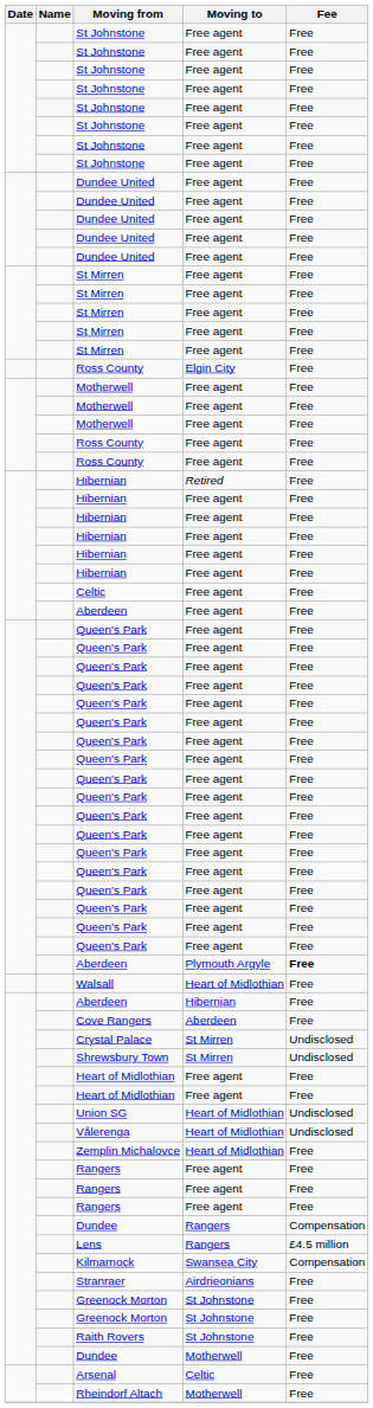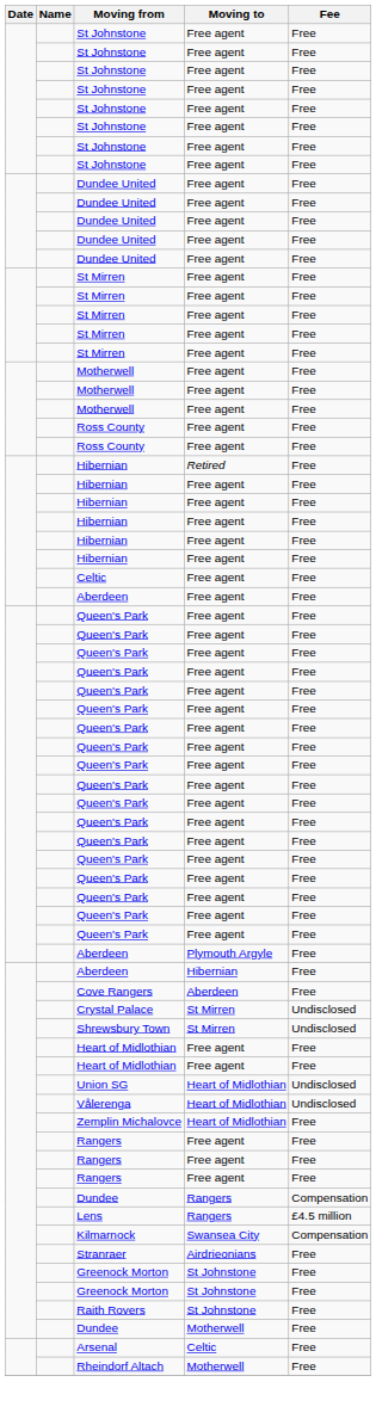 <table class="wikitable sortable">
 <tr>
 <th>Date</th>
 <th>Name</th>
 <th>Moving from</th>
 <th>Moving to</th>
 <th>Fee</th>
 </tr>
 <tr>
 <td rowspan=8></td>
 <td></td>
 <td><a href='#'>St Johnstone</a></td>
 <td>Free agent</td>
 <td>Free</td>
 </tr>
 <tr>
 <td></td>
 <td><a href='#'>St Johnstone</a></td>
 <td>Free agent</td>
 <td>Free</td>
 </tr>
 <tr>
 <td></td>
 <td><a href='#'>St Johnstone</a></td>
 <td>Free agent</td>
 <td>Free</td>
 </tr>
 <tr>
 <td></td>
 <td><a href='#'>St Johnstone</a></td>
 <td>Free agent</td>
 <td>Free</td>
 </tr>
 <tr>
 <td></td>
 <td><a href='#'>St Johnstone</a></td>
 <td>Free agent</td>
 <td>Free</td>
 </tr>
 <tr>
 <td></td>
 <td><a href='#'>St Johnstone</a></td>
 <td>Free agent</td>
 <td>Free</td>
 </tr>
 <tr>
 <td></td>
 <td><a href='#'>St Johnstone</a></td>
 <td>Free agent</td>
 <td>Free</td>
 </tr>
 <tr>
 <td></td>
 <td><a href='#'>St Johnstone</a></td>
 <td>Free agent</td>
 <td>Free</td>
 </tr>
 <tr>
 <td rowspan=5></td>
 <td></td>
 <td><a href='#'>Dundee United</a></td>
 <td>Free agent</td>
 <td>Free</td>
 </tr>
 <tr>
 <td></td>
 <td><a href='#'>Dundee United</a></td>
 <td>Free agent</td>
 <td>Free</td>
 </tr>
 <tr>
 <td></td>
 <td><a href='#'>Dundee United</a></td>
 <td>Free agent</td>
 <td>Free</td>
 </tr>
 <tr>
 <td></td>
 <td><a href='#'>Dundee United</a></td>
 <td>Free agent</td>
 <td>Free</td>
 </tr>
 <tr>
 <td></td>
 <td><a href='#'>Dundee United</a></td>
 <td>Free agent</td>
 <td>Free</td>
 </tr>
 <tr>
 <td rowspan=5></td>
 <td></td>
 <td><a href='#'>St Mirren</a></td>
 <td>Free agent</td>
 <td>Free</td>
 </tr>
 <tr>
 <td></td>
 <td><a href='#'>St Mirren</a></td>
 <td>Free agent</td>
 <td>Free</td>
 </tr>
 <tr>
 <td></td>
 <td><a href='#'>St Mirren</a></td>
 <td>Free agent</td>
 <td>Free</td>
 </tr>
 <tr>
 <td></td>
 <td><a href='#'>St Mirren</a></td>
 <td>Free agent</td>
 <td>Free</td>
 </tr>
 <tr>
 <td></td>
 <td><a href='#'>St Mirren</a></td>
 <td>Free agent</td>
-<td>Free</td>
-</tr>
-<tr>
-<td></td>
-<td></td>
-<td><a href='#'>Ross County</a></td>
-<td><a href='#'>Elgin City</a></td>
 <td>Free</td>
 </tr>
 <tr>
 <td rowspan=5></td>
 <td></td>
 <td><a href='#'>Motherwell</a></td>
 <td>Free agent</td>
 <td>Free</td>
 </tr>
 <tr>
 <td></td>
 <td><a href='#'>Motherwell</a></td>
 <td>Free agent</td>
 <td>Free</td>
 </tr>
 <tr>
 <td></td>
 <td><a href='#'>Motherwell</a></td>
 <td>Free agent</td>
 <td>Free</td>
 </tr>
 <tr>
 <td></td>
 <td><a href='#'>Ross County</a></td>
 <td>Free agent</td>
 <td>Free</td>
 </tr>
 <tr>
 <td></td>
 <td><a href='#'>Ross County</a></td>
 <td>Free agent</td>
 <td>Free</td>
 </tr>
 <tr>
 <td rowspan=8></td>
 <td></td>
 <td><a href='#'>Hibernian</a></td>
 <td><em>Retired</em></td>
 <td>Free</td>
 </tr>
 <tr>
 <td></td>
 <td><a href='#'>Hibernian</a></td>
 <td>Free agent</td>
 <td>Free</td>
 </tr>
 <tr>
 <td></td>
 <td><a href='#'>Hibernian</a></td>
 <td>Free agent</td>
 <td>Free</td>
 </tr>
 <tr>
 <td></td>
 <td><a href='#'>Hibernian</a></td>
 <td>Free agent</td>
 <td>Free</td>
 </tr>
 <tr>
 <td></td>
 <td><a href='#'>Hibernian</a></td>
 <td>Free agent</td>
 <td>Free</td>
 </tr>
 <tr>
 <td></td>
 <td><a href='#'>Hibernian</a></td>
 <td>Free agent</td>
 <td>Free</td>
 </tr>
 <tr>
 <td></td>
 <td><a href='#'>Celtic</a></td>
 <td>Free agent</td>
 <td>Free</td>
 </tr>
 <tr>
 <td></td>
 <td><a href='#'>Aberdeen</a></td>
 <td>Free agent</td>
 <td>Free</td>
 </tr>
 <tr>
 <td rowspan=19></td>
 <td></td>
 <td><a href='#'>Queen's Park</a></td>
 <td>Free agent</td>
 <td>Free</td>
 </tr>
 <tr>
 <td></td>
 <td><a href='#'>Queen's Park</a></td>
 <td>Free agent</td>
 <td>Free</td>
 </tr>
 <tr>
 <td></td>
 <td><a href='#'>Queen's Park</a></td>
 <td>Free agent</td>
 <td>Free</td>
 </tr>
 <tr>
 <td></td>
 <td><a href='#'>Queen's Park</a></td>
 <td>Free agent</td>
 <td>Free</td>
 </tr>
 <tr>
 <td></td>
 <td><a href='#'>Queen's Park</a></td>
 <td>Free agent</td>
 <td>Free</td>
 </tr>
 <tr>
 <td></td>
 <td><a href='#'>Queen's Park</a></td>
 <td>Free agent</td>
 <td>Free</td>
 </tr>
 <tr>
 <td></td>
 <td><a href='#'>Queen's Park</a></td>
 <td>Free agent</td>
 <td>Free</td>
 </tr>
 <tr>
 <td></td>
 <td><a href='#'>Queen's Park</a></td>
 <td>Free agent</td>
 <td>Free</td>
 </tr>
 <tr>
 <td></td>
 <td><a href='#'>Queen's Park</a></td>
 <td>Free agent</td>
 <td>Free</td>
 </tr>
 <tr>
 <td></td>
 <td><a href='#'>Queen's Park</a></td>
 <td>Free agent</td>
 <td>Free</td>
 </tr>
 <tr>
 <td></td>
 <td><a href='#'>Queen's Park</a></td>
 <td>Free agent</td>
 <td>Free</td>
 </tr>
 <tr>
 <td></td>
 <td><a href='#'>Queen's Park</a></td>
 <td>Free agent</td>
 <td>Free</td>
 </tr>
 <tr>
 <td></td>
 <td><a href='#'>Queen's Park</a></td>
 <td>Free agent</td>
 <td>Free</td>
 </tr>
 <tr>
 <td></td>
 <td><a href='#'>Queen's Park</a></td>
 <td>Free agent</td>
 <td>Free</td>
 </tr>
 <tr>
 <td></td>
 <td><a href='#'>Queen's Park</a></td>
 <td>Free agent</td>
 <td>Free</td>
 </tr>
 <tr>
 <td></td>
 <td><a href='#'>Queen's Park</a></td>
 <td>Free agent</td>
 <td>Free</td>
 </tr>
 <tr>
 <td></td>
 <td><a href='#'>Queen's Park</a></td>
 <td>Free agent</td>
 <td>Free</td>
 </tr>
 <tr>
 <td></td>
 <td><a href='#'>Queen's Park</a></td>
 <td>Free agent</td>
 <td>Free</td>
 </tr>
 <tr>
 <td></td>
 <td><a href='#'>Aberdeen</a></td>
 <td><a href='#'>Plymouth Argyle</a></td>
-<td><strong>Free</strong></td>
-</tr>
-<tr>
-<td></td>
-<td></td>
-<td><a href='#'>Walsall</a></td>
-<td><a href='#'>Heart of Midlothian</a></td>
 <td>Free</td>
 </tr>
 <tr>
 <td rowspan=20></td>
 <td></td>
 <td><a href='#'>Aberdeen</a></td>
 <td><a href='#'>Hibernian</a></td>
 <td>Free</td>
 </tr>
 <tr>
 <td></td>
 <td><a href='#'>Cove Rangers</a></td>
 <td><a href='#'>Aberdeen</a></td>
 <td>Free</td>
 </tr>
 <tr>
 <td></td>
 <td><a href='#'>Crystal Palace</a></td>
 <td><a href='#'>St Mirren</a></td>
 <td>Undisclosed</td>
 </tr>
 <tr>
 <td></td>
 <td><a href='#'>Shrewsbury Town</a></td>
 <td><a href='#'>St Mirren</a></td>
 <td>Undisclosed</td>
 </tr>
 <tr>
 <td></td>
 <td><a href='#'>Heart of Midlothian</a></td>
 <td>Free agent</td>
 <td>Free</td>
 </tr>
 <tr>
 <td></td>
 <td><a href='#'>Heart of Midlothian</a></td>
 <td>Free agent</td>
 <td>Free</td>
 </tr>
 <tr>
 <td></td>
 <td><a href='#'>Union SG</a></td>
 <td><a href='#'>Heart of Midlothian</a></td>
 <td>Undisclosed</td>
 </tr>
 <tr>
 <td></td>
 <td><a href='#'>Vålerenga</a></td>
 <td><a href='#'>Heart of Midlothian</a></td>
 <td>Undisclosed</td>
 </tr>
 <tr>
 <td></td>
 <td><a href='#'>Zemplin Michalovce</a></td>
 <td><a href='#'>Heart of Midlothian</a></td>
 <td>Free</td>
 </tr>
 <tr>
 <td></td>
 <td><a href='#'>Rangers</a></td>
 <td>Free agent</td>
 <td>Free</td>
 </tr>
 <tr>
 <td></td>
 <td><a href='#'>Rangers</a></td>
 <td>Free agent</td>
 <td>Free</td>
 </tr>
 <tr>
 <td></td>
 <td><a href='#'>Rangers</a></td>
 <td>Free agent</td>
 <td>Free</td>
 </tr>
 <tr>
 <td></td>
 <td><a href='#'>Dundee</a></td>
 <td><a href='#'>Rangers</a></td>
 <td>Compensation</td>
 </tr>
 <tr>
 <td></td>
 <td><a href='#'>Lens</a></td>
 <td><a href='#'>Rangers</a></td>
 <td>£4.5 million</td>
 </tr>
 <tr>
 <td></td>
 <td><a href='#'>Kilmarnock</a></td>
 <td><a href='#'>Swansea City</a></td>
 <td>Compensation</td>
 </tr>
 <tr>
 <td></td>
 <td><a href='#'>Stranraer</a></td>
 <td><a href='#'>Airdrieonians</a></td>
 <td>Free</td>
 </tr>
 <tr>
 <td></td>
 <td><a href='#'>Greenock Morton</a></td>
 <td><a href='#'>St Johnstone</a></td>
 <td>Free</td>
 </tr>
 <tr>
 <td></td>
 <td><a href='#'>Greenock Morton</a></td>
 <td><a href='#'>St Johnstone</a></td>
 <td>Free</td>
 </tr>
 <tr>
 <td></td>
 <td><a href='#'>Raith Rovers</a></td>
 <td><a href='#'>St Johnstone</a></td>
 <td>Free</td>
 </tr>
 <tr>
 <td></td>
 <td><a href='#'>Dundee</a></td>
 <td><a href='#'>Motherwell</a></td>
 <td>Free</td>
 </tr>
 <tr>
 <td rowspan=2></td>
 <td></td>
 <td><a href='#'>Arsenal</a></td>
 <td><a href='#'>Celtic</a></td>
 <td>Free</td>
 </tr>
 <tr>
 <td></td>
 <td><a href='#'>Rheindorf Altach</a></td>
 <td><a href='#'>Motherwell</a></td>
 <td>Free</td>
 </tr>
 <tr>
 </tr>
 </table>
